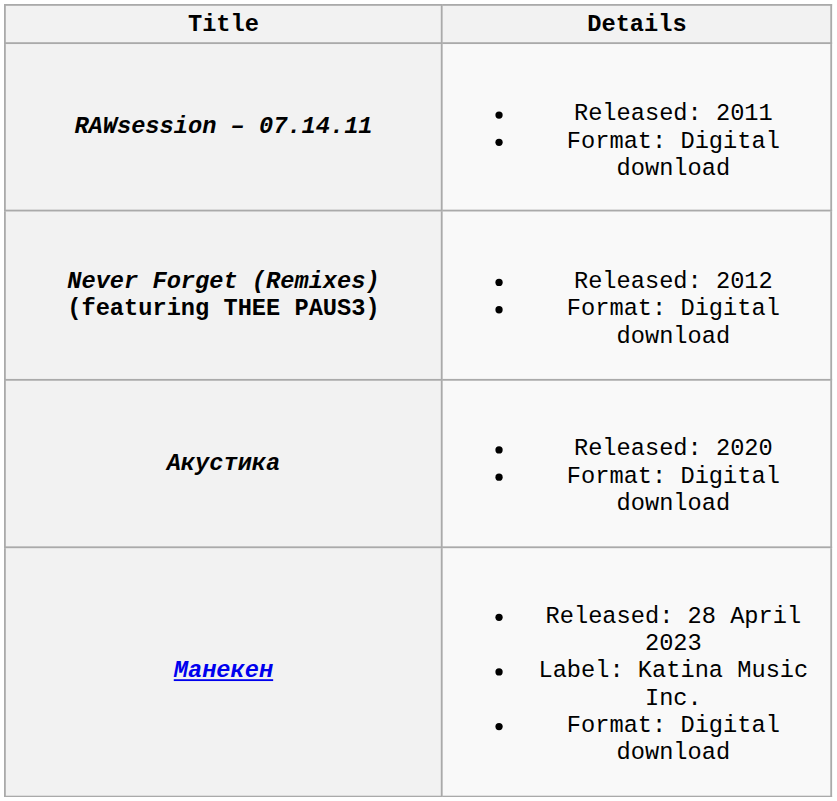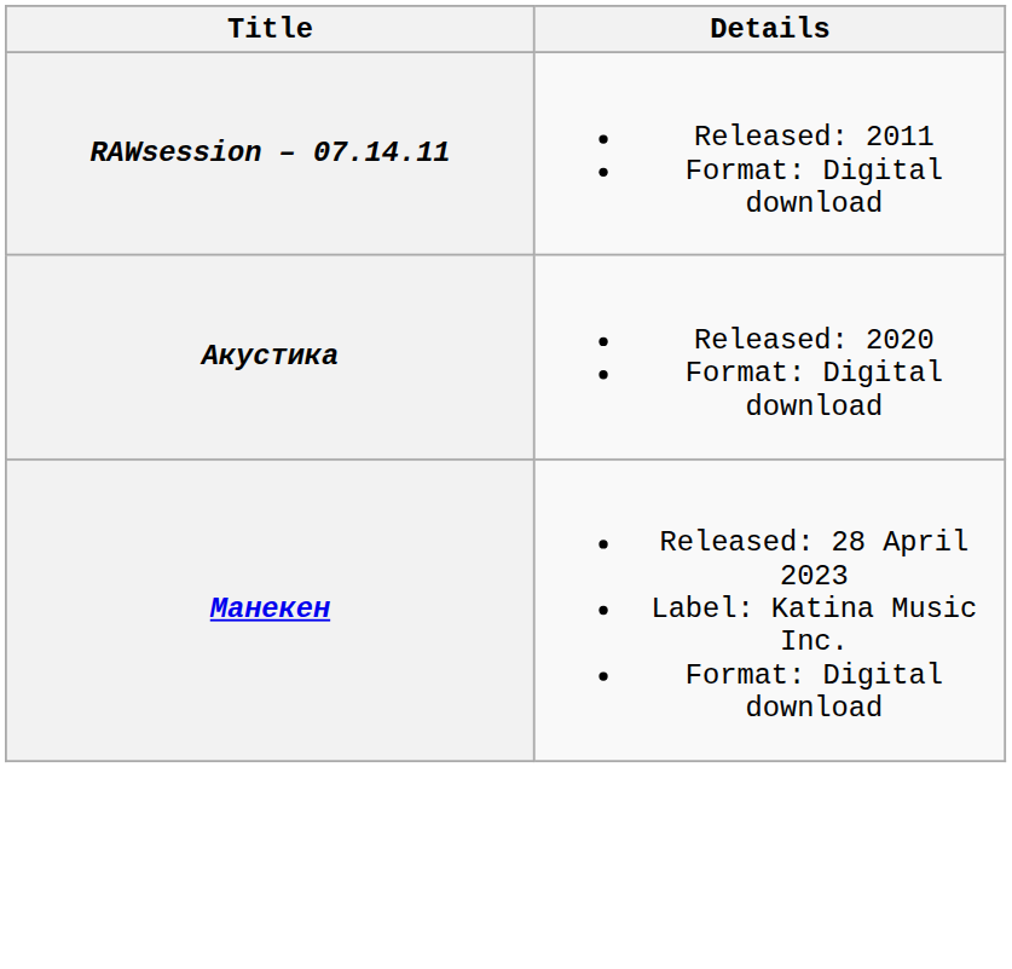 <table class="wikitable plainrowheaders" style="text-align:center;">
 <tr>
 <th scope="col" style="width:18em;">Title</th>
 <th scope="col" style="width:16em;">Details</th>
 </tr>
 <tr>
 <th scope="row"><em>RAWsession – 07.14.11</em></th>
 <td><br><ul><li>Released: 2011</li><li>Format: Digital download</li></ul></td>
 </tr>
 <tr>
-<th scope="row"><em>Never Forget (Remixes)</em><br><span>(featuring THEE PAUS3)</span></th>
-<td><br><ul><li>Released: 2012</li><li>Format: Digital download</li></ul></td>
-</tr>
-<tr>
 <th scope="row"><em>Акустика</em></th>
 <td><br><ul><li>Released: 2020</li><li>Format: Digital download</li></ul></td>
 </tr>
 <tr>
 <th scope="row"><em><a href='#'>Манекен</a></em></th>
 <td><br><ul><li>Released: 28 April 2023</li><li>Label: Katina Music Inc.</li><li>Format: Digital download</li></ul></td>
 </tr>
 </table>
